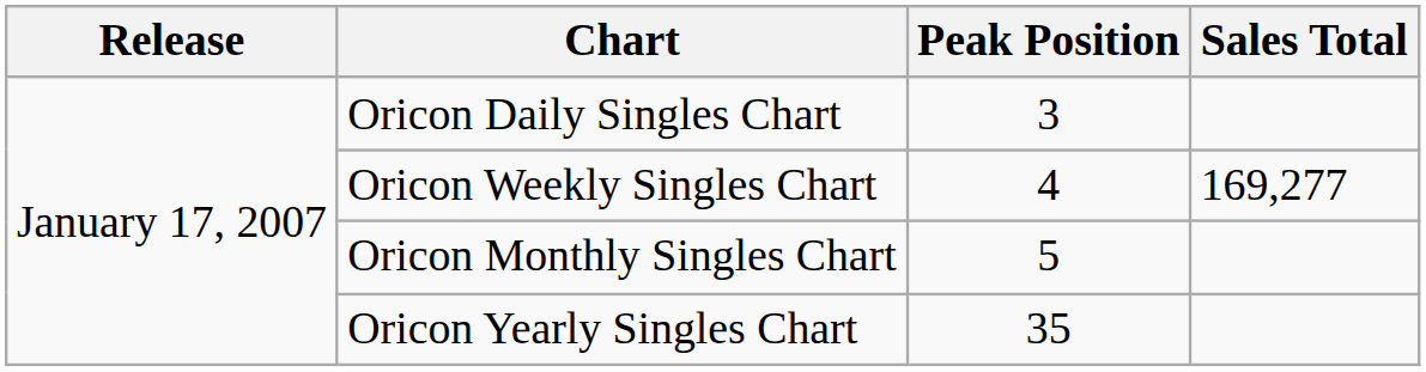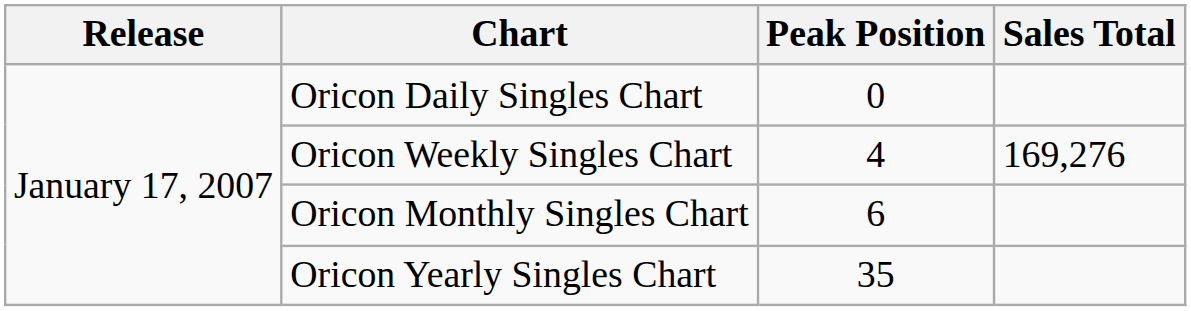 <table class="wikitable">
 <tr>
 <th>Release</th>
 <th>Chart</th>
 <th>Peak Position</th>
 <th>Sales Total</th>
 </tr>
 <tr>
 <td rowspan="4">January 17, 2007</td>
 <td>Oricon Daily Singles Chart</td>
-<td align="center">3</td>
+<td align="center">0</td>
 <td></td>
 </tr>
 <tr>
 <td>Oricon Weekly Singles Chart</td>
 <td align="center">4</td>
-<td>169,277</td>
+<td>169,276</td>
 </tr>
 <tr>
 <td>Oricon Monthly Singles Chart</td>
-<td align="center">5</td>
+<td align="center">6</td>
 <td></td>
 </tr>
 <tr>
 <td>Oricon Yearly Singles Chart</td>
 <td align="center">35</td>
 <td></td>
 </tr>
 </table>
